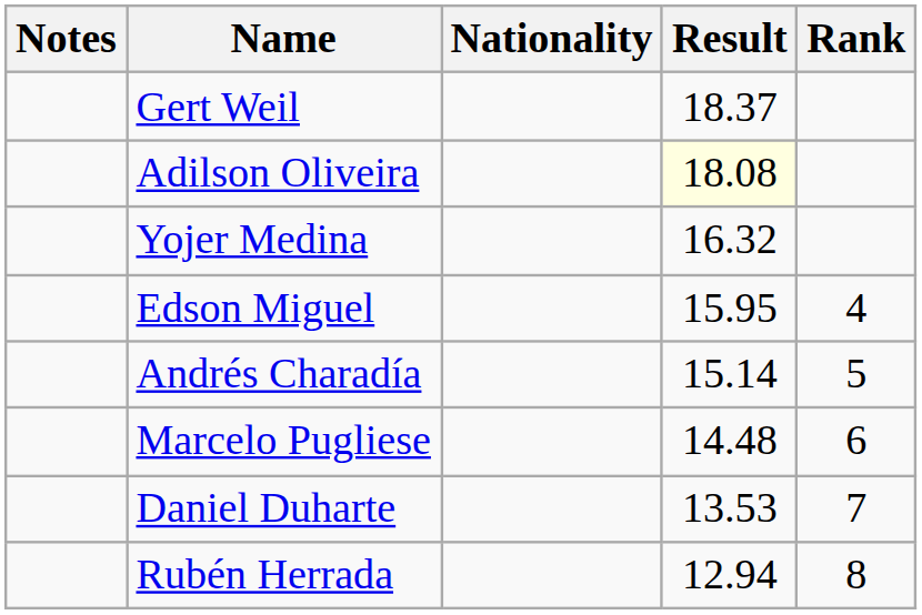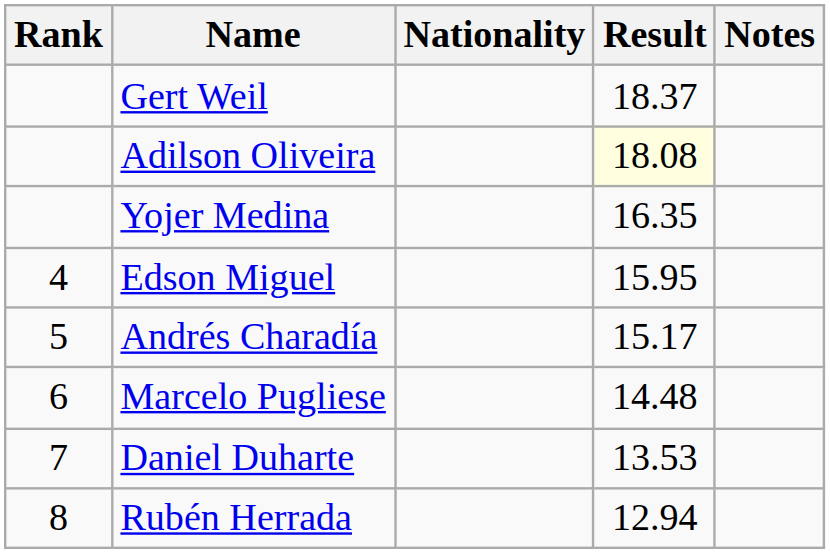 <table class="wikitable sortable" style="text-align:center">
 <tr>
-<th>Notes</th>
+<th>Rank</th>
 <th>Name</th>
 <th>Nationality</th>
 <th>Result</th>
-<th>Rank</th>
+<th>Notes</th>
 </tr>
 <tr>
 <td></td>
 <td align=left><a href='#'>Gert Weil</a></td>
 <td align=left></td>
 <td>18.37</td>
 <td></td>
 </tr>
 <tr>
 <td></td>
 <td align=left><a href='#'>Adilson Oliveira</a></td>
 <td align=left></td>
 <td style="background: lightyellow;">18.08</td>
 <td></td>
 </tr>
 <tr>
 <td></td>
 <td align=left><a href='#'>Yojer Medina</a></td>
 <td align=left></td>
-<td>16.32</td>
+<td>16.35</td>
 <td></td>
 </tr>
 <tr>
-<td></td>
+<td>4</td>
 <td align=left><a href='#'>Edson Miguel</a></td>
 <td align=left></td>
 <td>15.95</td>
-<td>4</td>
+<td></td>
 </tr>
 <tr>
-<td></td>
+<td>5</td>
 <td align=left><a href='#'>Andrés Charadía</a></td>
 <td align=left></td>
-<td>15.14</td>
-<td>5</td>
+<td>15.17</td>
+<td></td>
 </tr>
 <tr>
-<td></td>
+<td>6</td>
 <td align=left><a href='#'>Marcelo Pugliese</a></td>
 <td align=left></td>
 <td>14.48</td>
-<td>6</td>
+<td></td>
 </tr>
 <tr>
-<td></td>
+<td>7</td>
 <td align=left><a href='#'>Daniel Duharte</a></td>
 <td align=left></td>
 <td>13.53</td>
-<td>7</td>
+<td></td>
 </tr>
 <tr>
-<td></td>
+<td>8</td>
 <td align=left><a href='#'>Rubén Herrada</a></td>
 <td align=left></td>
 <td>12.94</td>
-<td>8</td>
+<td></td>
 </tr>
 </table>
